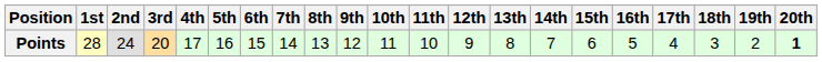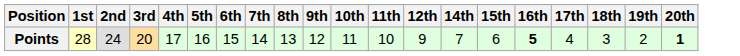 <table class="wikitable" style="font-size: 85%;">
 <tr>
 <th>Position</th>
 <th>1st</th>
 <th>2nd</th>
 <th>3rd</th>
 <th>4th</th>
 <th>5th</th>
 <th>6th</th>
 <th>7th</th>
 <th>8th</th>
 <th>9th</th>
 <th>10th</th>
 <th>11th</th>
 <th>12th</th>
-<th>13th</th>
 <th>14th</th>
 <th>15th</th>
 <th>16th</th>
 <th>17th</th>
 <th>18th</th>
 <th>19th</th>
 <th>20th</th>
 </tr>
 <tr>
 <th>Points</th>
 <td style="background-color:#ffffbf" align="center">28</td>
 <td style="background-color:#dfdfdf" align="center">24</td>
 <td style="background-color:#ffdf9f" align="center">20</td>
 <td style="background-color:#dfffdf" align="center">17</td>
 <td style="background-color:#dfffdf" align="center">16</td>
 <td style="background-color:#dfffdf" align="center">15</td>
 <td style="background-color:#dfffdf" align="center">14</td>
 <td style="background-color:#dfffdf" align="center">13</td>
 <td style="background-color:#dfffdf" align="center">12</td>
 <td style="background-color:#dfffdf" align="center">11</td>
 <td style="background-color:#dfffdf" align="center">10</td>
 <td style="background-color:#dfffdf" align="center">9</td>
-<td style="background-color:#dfffdf" align="center">8</td>
 <td style="background-color:#dfffdf" align="center">7</td>
 <td style="background-color:#dfffdf" align="center">6</td>
-<td style="background-color:#dfffdf" align="center">5</td>
+<td style="background-color:#dfffdf" align="center"><strong>5</strong></td>
 <td style="background-color:#dfffdf" align="center">4</td>
 <td style="background-color:#dfffdf" align="center">3</td>
 <td style="background-color:#dfffdf" align="center">2</td>
 <td style="background-color:#dfffdf" align="center"><strong>1</strong></td>
 </tr>
 </table>
